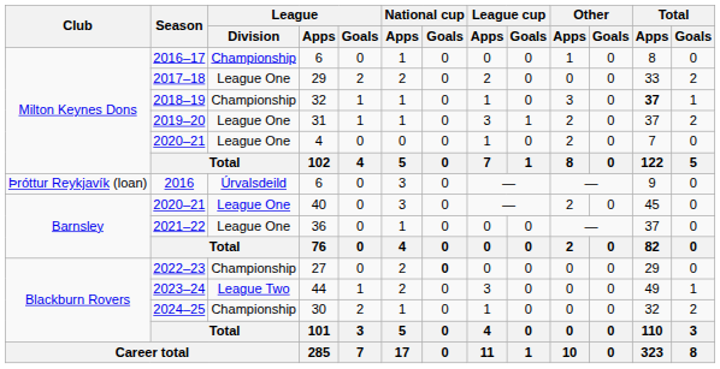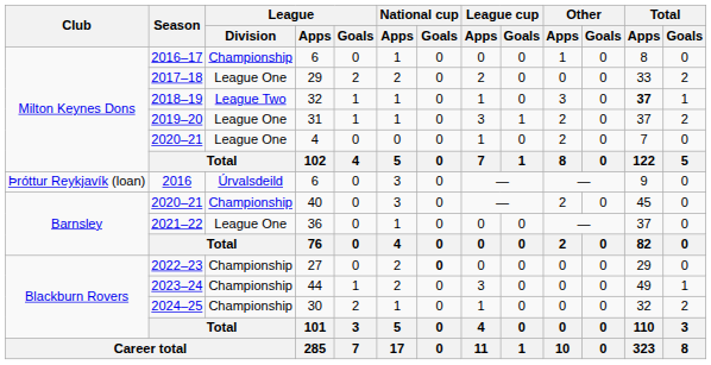 <table class=wikitable style="text-align: center;">
 <tr>
 <th rowspan=2>Club</th>
 <th rowspan=2>Season</th>
 <th colspan=3>League</th>
 <th colspan=2>National cup</th>
 <th colspan=2>League cup</th>
 <th colspan=2>Other</th>
 <th colspan=2>Total</th>
 </tr>
 <tr>
 <th>Division</th>
 <th>Apps</th>
 <th>Goals</th>
 <th>Apps</th>
 <th>Goals</th>
 <th>Apps</th>
 <th>Goals</th>
 <th>Apps</th>
 <th>Goals</th>
 <th>Apps</th>
 <th>Goals</th>
 </tr>
 <tr>
 <td rowspan=6><a href='#'>Milton Keynes Dons</a></td>
 <td><a href='#'>2016–17</a></td>
 <td><a href='#'>Championship</a></td>
 <td>6</td>
 <td>0</td>
 <td>1</td>
 <td>0</td>
 <td>0</td>
 <td>0</td>
 <td>1</td>
 <td>0</td>
 <td>8</td>
 <td>0</td>
 </tr>
 <tr>
 <td><a href='#'>2017–18</a></td>
 <td>League One</td>
 <td>29</td>
 <td>2</td>
 <td>2</td>
 <td>0</td>
 <td>2</td>
 <td>0</td>
 <td>0</td>
 <td>0</td>
 <td>33</td>
 <td>2</td>
 </tr>
 <tr>
 <td><a href='#'>2018–19</a></td>
-<td>Championship</td>
+<td><a href='#'>League Two</a></td>
 <td>32</td>
 <td>1</td>
 <td>1</td>
 <td>0</td>
 <td>1</td>
 <td>0</td>
 <td>3</td>
 <td>0</td>
 <td><strong>37</strong></td>
 <td>1</td>
 </tr>
 <tr>
 <td><a href='#'>2019–20</a></td>
 <td>League One</td>
 <td>31</td>
 <td>1</td>
 <td>1</td>
 <td>0</td>
 <td>3</td>
 <td>1</td>
 <td>2</td>
 <td>0</td>
 <td>37</td>
 <td>2</td>
 </tr>
 <tr>
 <td><a href='#'>2020–21</a></td>
 <td>League One</td>
 <td>4</td>
 <td>0</td>
 <td>0</td>
 <td>0</td>
 <td>1</td>
 <td>0</td>
 <td>2</td>
 <td>0</td>
 <td>7</td>
 <td>0</td>
 </tr>
 <tr>
 <th colspan=2>Total</th>
 <th>102</th>
 <th>4</th>
 <th>5</th>
 <th>0</th>
 <th>7</th>
 <th>1</th>
 <th>8</th>
 <th>0</th>
 <th>122</th>
 <th>5</th>
 </tr>
 <tr>
 <td><a href='#'>Þróttur Reykjavík</a> (loan)</td>
 <td><a href='#'>2016</a></td>
 <td><a href='#'>Úrvalsdeild</a></td>
 <td>6</td>
 <td>0</td>
 <td>3</td>
 <td>0</td>
 <td colspan=2>—</td>
 <td colspan=2>—</td>
 <td>9</td>
 <td>0</td>
 </tr>
 <tr>
 <td rowspan="3"><a href='#'>Barnsley</a></td>
 <td><a href='#'>2020–21</a></td>
-<td><a href='#'>League One</a></td>
+<td><a href='#'>Championship</a></td>
 <td>40</td>
 <td>0</td>
 <td>3</td>
 <td>0</td>
 <td colspan="2">—</td>
 <td>2</td>
 <td>0</td>
 <td>45</td>
 <td>0</td>
 </tr>
 <tr>
 <td><a href='#'>2021–22</a></td>
 <td>League One</td>
 <td>36</td>
 <td>0</td>
 <td>1</td>
 <td>0</td>
 <td>0</td>
 <td>0</td>
 <td colspan="2">—</td>
 <td>37</td>
 <td>0</td>
 </tr>
 <tr>
 <th colspan=2>Total</th>
 <th>76</th>
 <th>0</th>
 <th>4</th>
 <th>0</th>
 <th>0</th>
 <th>0</th>
 <th>2</th>
 <th>0</th>
 <th>82</th>
 <th>0</th>
 </tr>
 <tr>
 <td rowspan="4"><a href='#'>Blackburn Rovers</a></td>
 <td><a href='#'>2022–23</a></td>
 <td>Championship</td>
 <td>27</td>
 <td>0</td>
 <td>2</td>
 <td><strong>0</strong></td>
 <td>0</td>
 <td>0</td>
 <td>0</td>
 <td>0</td>
 <td>29</td>
 <td>0</td>
 </tr>
 <tr>
 <td><a href='#'>2023–24</a></td>
-<td><a href='#'>League Two</a></td>
+<td>Championship</td>
 <td>44</td>
 <td>1</td>
 <td>2</td>
 <td>0</td>
 <td>3</td>
 <td>0</td>
 <td>0</td>
 <td>0</td>
 <td>49</td>
 <td>1</td>
 </tr>
 <tr>
 <td><a href='#'>2024–25</a></td>
 <td>Championship</td>
 <td>30</td>
 <td>2</td>
 <td>1</td>
 <td>0</td>
 <td>1</td>
 <td>0</td>
 <td>0</td>
 <td>0</td>
 <td>32</td>
 <td>2</td>
 </tr>
 <tr>
 <th colspan="2">Total</th>
 <th>101</th>
 <th>3</th>
 <th>5</th>
 <th>0</th>
 <th>4</th>
 <th>0</th>
 <th>0</th>
 <th>0</th>
 <th>110</th>
 <th>3</th>
 </tr>
 <tr>
 <th colspan="3">Career total</th>
 <th>285</th>
 <th>7</th>
 <th>17</th>
 <th>0</th>
 <th>11</th>
 <th>1</th>
 <th>10</th>
 <th>0</th>
 <th>323</th>
 <th>8</th>
 </tr>
 </table>
